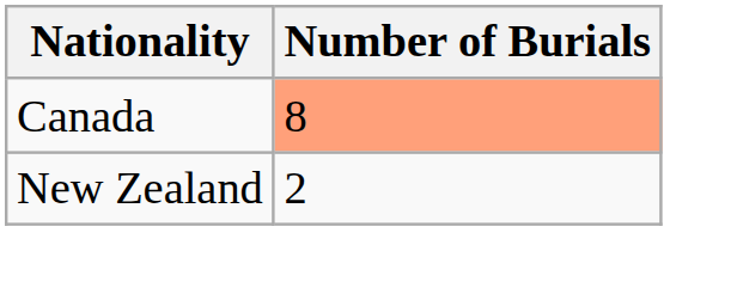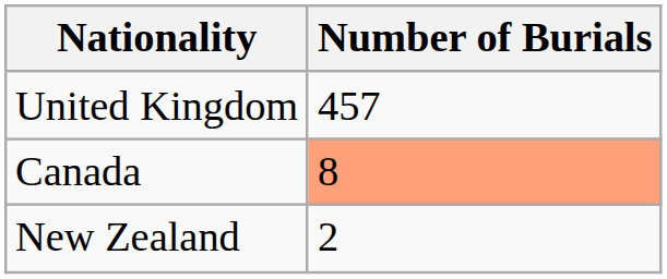 <table class="wikitable">
 <tr>
 <th>Nationality</th>
 <th>Number of Burials</th>
+</tr>
+<tr>
+<td>United Kingdom</td>
+<td>457</td>
 </tr>
 <tr>
 <td>Canada</td>
 <td style="background: lightsalmon;">8</td>
 </tr>
 <tr>
 <td>New Zealand</td>
 <td>2</td>
 </tr>
 </table>
